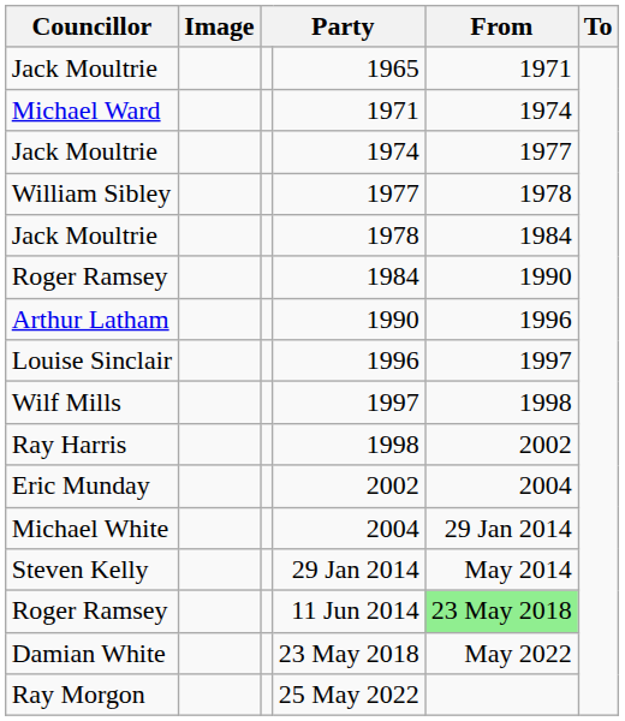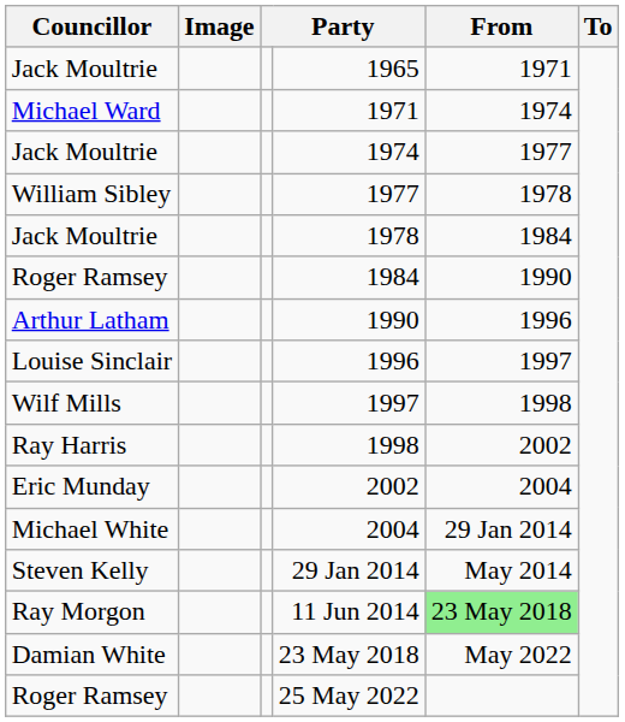 <table class=wikitable>
 <tr>
 <th>Councillor</th>
 <th>Image</th>
 <th colspan=2>Party</th>
 <th>From</th>
 <th>To</th>
 </tr>
 <tr>
 <td>Jack Moultrie</td>
 <td></td>
 <td></td>
 <td align=right>1965</td>
 <td align=right>1971</td>
 </tr>
 <tr>
 <td><a href='#'>Michael Ward</a></td>
 <td></td>
 <td></td>
 <td align=right>1971</td>
 <td align=right>1974</td>
 </tr>
 <tr>
 <td>Jack Moultrie</td>
 <td></td>
 <td></td>
 <td align=right>1974</td>
 <td align=right>1977</td>
 </tr>
 <tr>
 <td>William Sibley</td>
 <td></td>
 <td></td>
 <td align=right>1977</td>
 <td align=right>1978</td>
 </tr>
 <tr>
 <td>Jack Moultrie</td>
 <td></td>
 <td></td>
 <td align=right>1978</td>
 <td align=right>1984</td>
 </tr>
 <tr>
 <td>Roger Ramsey</td>
 <td></td>
 <td></td>
 <td align=right>1984</td>
 <td align=right>1990</td>
 </tr>
 <tr>
 <td><a href='#'>Arthur Latham</a></td>
 <td></td>
 <td></td>
 <td align=right>1990</td>
 <td align=right>1996</td>
 </tr>
 <tr>
 <td>Louise Sinclair</td>
 <td></td>
 <td></td>
 <td align=right>1996</td>
 <td align=right>1997</td>
 </tr>
 <tr>
 <td>Wilf Mills</td>
 <td></td>
 <td></td>
 <td align=right>1997</td>
 <td align=right>1998</td>
 </tr>
 <tr>
 <td>Ray Harris</td>
 <td></td>
 <td></td>
 <td align=right>1998</td>
 <td align=right>2002</td>
 </tr>
 <tr>
 <td>Eric Munday</td>
 <td></td>
 <td></td>
 <td align=right>2002</td>
 <td align=right>2004</td>
 </tr>
 <tr>
 <td>Michael White</td>
 <td></td>
 <td></td>
 <td align=right>2004</td>
 <td align=right>29 Jan 2014</td>
 </tr>
 <tr>
 <td>Steven Kelly</td>
 <td></td>
 <td></td>
 <td align=right>29 Jan 2014</td>
 <td align=right>May 2014</td>
 </tr>
 <tr>
-<td>Roger Ramsey</td>
+<td>Ray Morgon</td>
 <td></td>
 <td></td>
 <td align=right>11 Jun 2014</td>
 <td align=right style="background: lightgreen;">23 May 2018</td>
 </tr>
 <tr>
 <td>Damian White</td>
 <td></td>
 <td></td>
 <td align=right>23 May 2018</td>
 <td align=right>May 2022</td>
 </tr>
 <tr>
-<td>Ray Morgon</td>
+<td>Roger Ramsey</td>
 <td></td>
 <td></td>
 <td align=right>25 May 2022</td>
 <td></td>
 </tr>
 </table>
